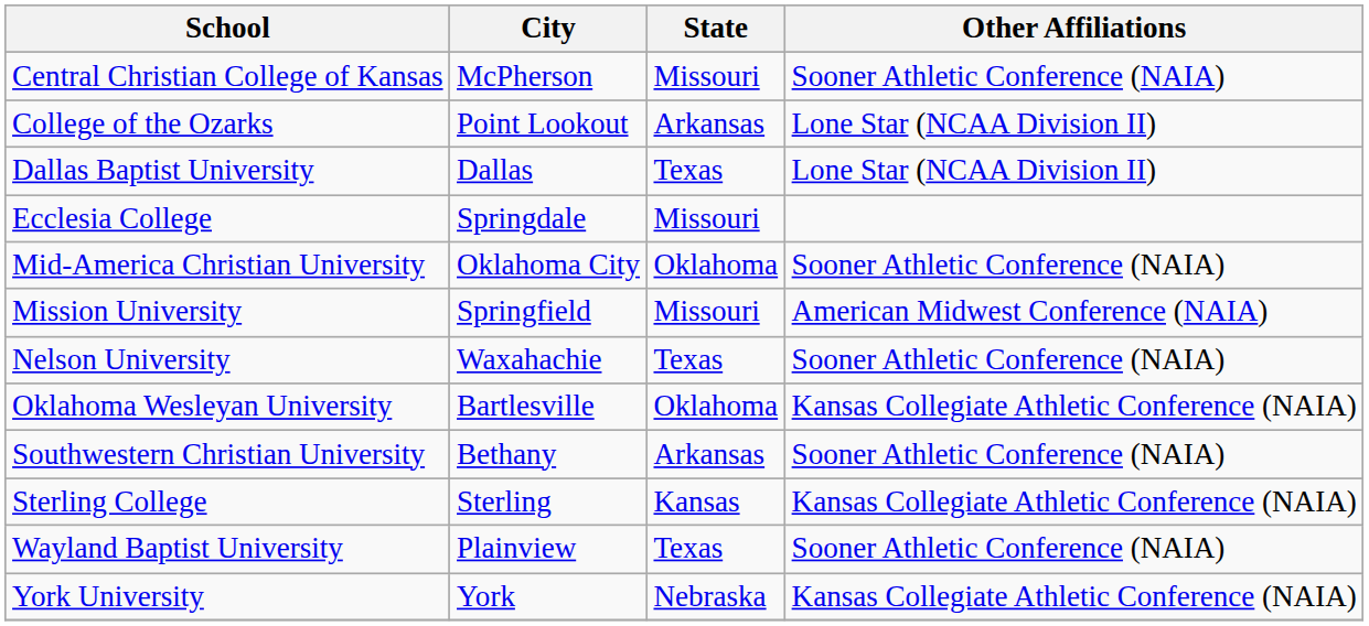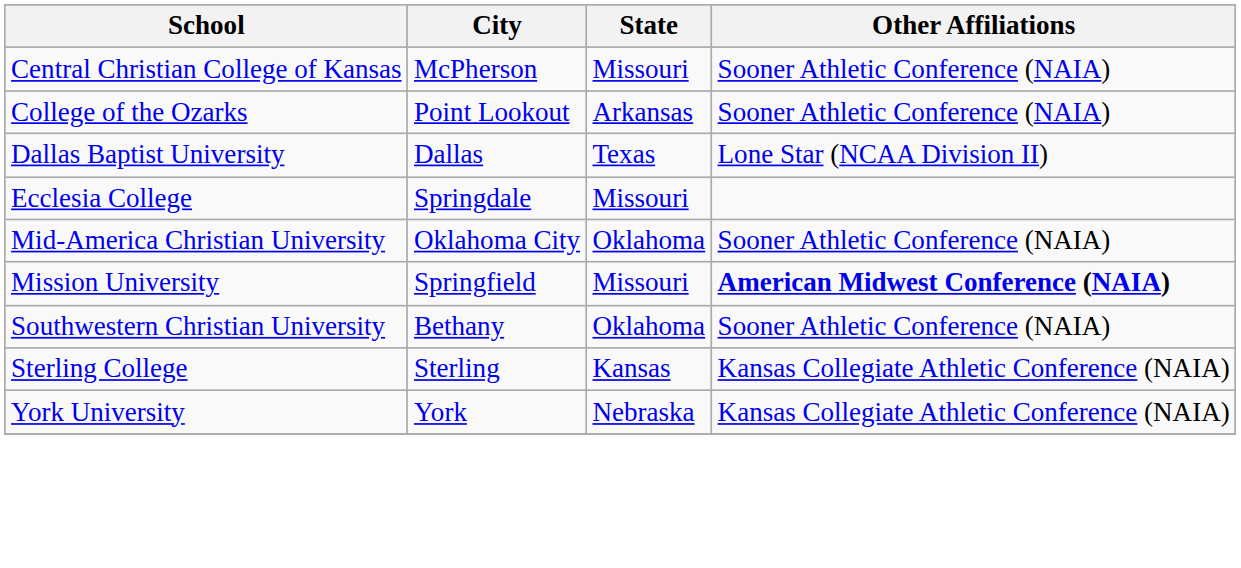 <table class="wikitable sortable">
 <tr>
 <th>School</th>
 <th>City</th>
 <th>State</th>
 <th>Other Affiliations</th>
 </tr>
 <tr>
 <td><a href='#'>Central Christian College of Kansas</a></td>
 <td><a href='#'>McPherson</a></td>
 <td><a href='#'>Missouri</a></td>
 <td><a href='#'>Sooner Athletic Conference</a> (<a href='#'>NAIA</a>)</td>
 </tr>
 <tr>
 <td><a href='#'>College of the Ozarks</a></td>
 <td><a href='#'>Point Lookout</a></td>
 <td><a href='#'>Arkansas</a></td>
-<td><a href='#'>Lone Star</a> (<a href='#'>NCAA Division II</a>)</td>
+<td><a href='#'>Sooner Athletic Conference</a> (<a href='#'>NAIA</a>)</td>
 </tr>
 <tr>
 <td><a href='#'>Dallas Baptist University</a></td>
 <td><a href='#'>Dallas</a></td>
 <td><a href='#'>Texas</a></td>
 <td><a href='#'>Lone Star</a> (<a href='#'>NCAA Division II</a>)</td>
 </tr>
 <tr>
 <td><a href='#'>Ecclesia College</a></td>
 <td><a href='#'>Springdale</a></td>
 <td><a href='#'>Missouri</a></td>
 <td></td>
 </tr>
 <tr>
 <td><a href='#'>Mid-America Christian University</a></td>
 <td><a href='#'>Oklahoma City</a></td>
 <td><a href='#'>Oklahoma</a></td>
 <td><a href='#'>Sooner Athletic Conference</a> (NAIA)</td>
 </tr>
 <tr>
 <td><a href='#'>Mission University</a></td>
 <td><a href='#'>Springfield</a></td>
 <td><a href='#'>Missouri</a></td>
-<td><a href='#'>American Midwest Conference</a> (<a href='#'>NAIA</a>)</td>
-</tr>
-<tr>
-<td><a href='#'>Nelson University</a></td>
-<td><a href='#'>Waxahachie</a></td>
-<td><a href='#'>Texas</a></td>
-<td><a href='#'>Sooner Athletic Conference</a> (NAIA)</td>
-</tr>
-<tr>
-<td><a href='#'>Oklahoma Wesleyan University</a></td>
-<td><a href='#'>Bartlesville</a></td>
-<td><a href='#'>Oklahoma</a></td>
-<td><a href='#'>Kansas Collegiate Athletic Conference</a> (NAIA)</td>
+<td><strong><a href='#'>American Midwest Conference</a> (<a href='#'>NAIA</a>)</strong></td>
 </tr>
 <tr>
 <td><a href='#'>Southwestern Christian University</a></td>
 <td><a href='#'>Bethany</a></td>
-<td><a href='#'>Arkansas</a></td>
+<td><a href='#'>Oklahoma</a></td>
 <td><a href='#'>Sooner Athletic Conference</a> (NAIA)</td>
 </tr>
 <tr>
 <td><a href='#'>Sterling College</a></td>
 <td><a href='#'>Sterling</a></td>
 <td><a href='#'>Kansas</a></td>
 <td><a href='#'>Kansas Collegiate Athletic Conference</a> (NAIA)</td>
-</tr>
-<tr>
-<td><a href='#'>Wayland Baptist University</a></td>
-<td><a href='#'>Plainview</a></td>
-<td><a href='#'>Texas</a></td>
-<td><a href='#'>Sooner Athletic Conference</a> (NAIA)</td>
 </tr>
 <tr>
 <td><a href='#'>York University</a></td>
 <td><a href='#'>York</a></td>
 <td><a href='#'>Nebraska</a></td>
 <td><a href='#'>Kansas Collegiate Athletic Conference</a> (NAIA)</td>
 </tr>
 <tr>
 </tr>
 </table>
